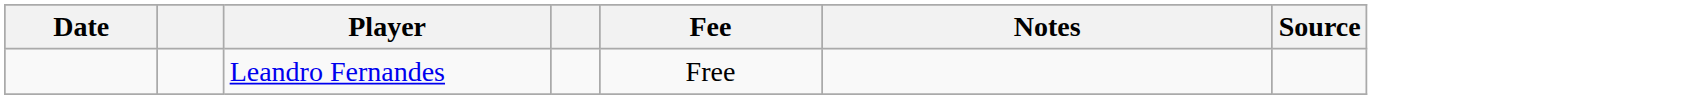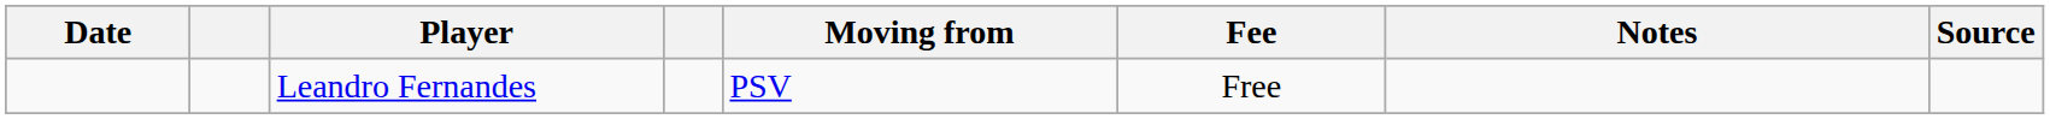 <table class="wikitable sortable">
 <tr>
 <th style="width:80px;">Date</th>
 <th style="width:30px;"></th>
 <th style="width:180px;">Player</th>
 <th style="width:20px;"></th>
+<th style="width:180px;">Moving from</th>
 <th style="width:120px;" class="unsortable">Fee</th>
 <th style="width:250px;" class="unsortable">Notes</th>
 <th style="width:20px;">Source</th>
 </tr>
 <tr>
 <td></td>
 <td align=center></td>
 <td> <a href='#'>Leandro Fernandes</a></td>
 <td align=center></td>
+<td> <a href='#'>PSV</a></td>
 <td align=center>Free</td>
 <td align=center></td>
 <td><small></small></td>
 </tr>
 </table>
